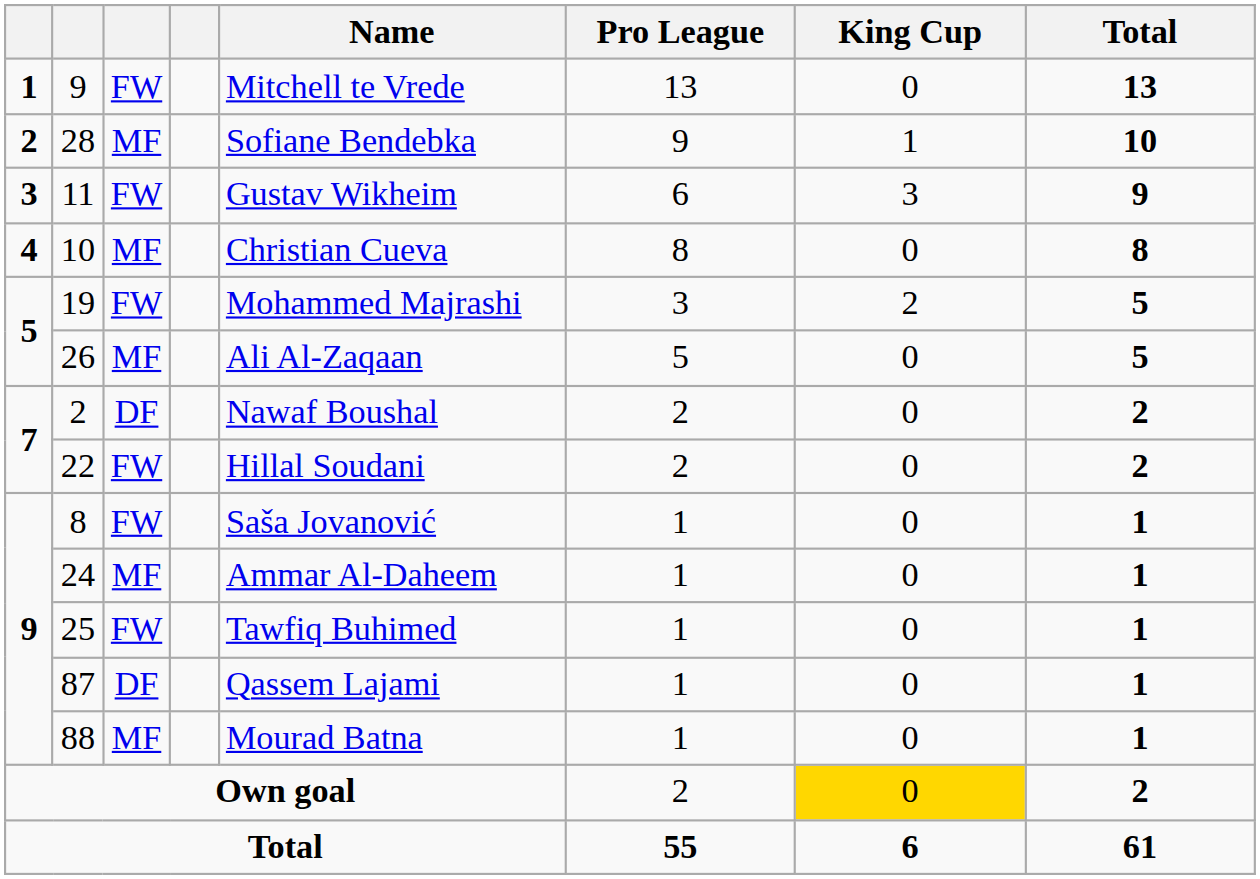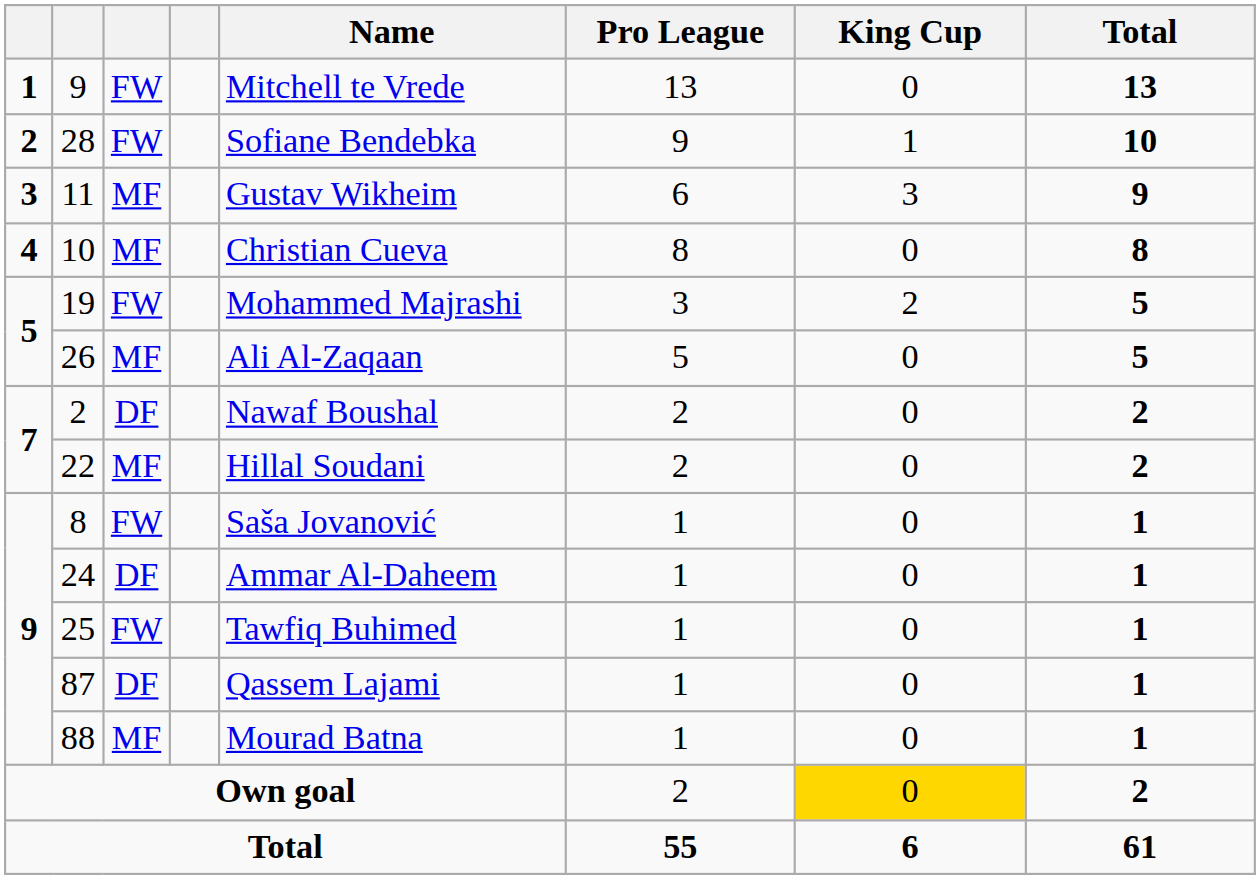 <table class="wikitable" style="text-align:center">
 <tr>
 <th width=15></th>
 <th width=15></th>
 <th width=15></th>
 <th width=15></th>
 <th width=155>Name</th>
 <th width=100>Pro League</th>
 <th width=100>King Cup</th>
 <th width=100>Total</th>
 </tr>
 <tr>
 <td><strong>1</strong></td>
 <td>9</td>
 <td><a href='#'>FW</a></td>
 <td></td>
 <td align=left><a href='#'>Mitchell te Vrede</a></td>
 <td>13</td>
 <td>0</td>
 <td><strong>13</strong></td>
 </tr>
 <tr>
 <td><strong>2</strong></td>
 <td>28</td>
-<td><a href='#'>MF</a></td>
+<td><a href='#'>FW</a></td>
 <td></td>
 <td align=left><a href='#'>Sofiane Bendebka</a></td>
 <td>9</td>
 <td>1</td>
 <td><strong>10</strong></td>
 </tr>
 <tr>
 <td><strong>3</strong></td>
 <td>11</td>
-<td><a href='#'>FW</a></td>
+<td><a href='#'>MF</a></td>
 <td></td>
 <td align=left><a href='#'>Gustav Wikheim</a></td>
 <td>6</td>
 <td>3</td>
 <td><strong>9</strong></td>
 </tr>
 <tr>
 <td><strong>4</strong></td>
 <td>10</td>
 <td><a href='#'>MF</a></td>
 <td></td>
 <td align=left><a href='#'>Christian Cueva</a></td>
 <td>8</td>
 <td>0</td>
 <td><strong>8</strong></td>
 </tr>
 <tr>
 <td rowspan=2><strong>5</strong></td>
 <td>19</td>
 <td><a href='#'>FW</a></td>
 <td></td>
 <td align=left><a href='#'>Mohammed Majrashi</a></td>
 <td>3</td>
 <td>2</td>
 <td><strong>5</strong></td>
 </tr>
 <tr>
 <td>26</td>
 <td><a href='#'>MF</a></td>
 <td></td>
 <td align=left><a href='#'>Ali Al-Zaqaan</a></td>
 <td>5</td>
 <td>0</td>
 <td><strong>5</strong></td>
 </tr>
 <tr>
 <td rowspan=2><strong>7</strong></td>
 <td>2</td>
 <td><a href='#'>DF</a></td>
 <td></td>
 <td align=left><a href='#'>Nawaf Boushal</a></td>
 <td>2</td>
 <td>0</td>
 <td><strong>2</strong></td>
 </tr>
 <tr>
 <td>22</td>
-<td><a href='#'>FW</a></td>
+<td><a href='#'>MF</a></td>
 <td></td>
 <td align=left><a href='#'>Hillal Soudani</a></td>
 <td>2</td>
 <td>0</td>
 <td><strong>2</strong></td>
 </tr>
 <tr>
 <td rowspan=5><strong>9</strong></td>
 <td>8</td>
 <td><a href='#'>FW</a></td>
 <td></td>
 <td align=left><a href='#'>Saša Jovanović</a></td>
 <td>1</td>
 <td>0</td>
 <td><strong>1</strong></td>
 </tr>
 <tr>
 <td>24</td>
-<td><a href='#'>MF</a></td>
+<td><a href='#'>DF</a></td>
 <td></td>
 <td align=left><a href='#'>Ammar Al-Daheem</a></td>
 <td>1</td>
 <td>0</td>
 <td><strong>1</strong></td>
 </tr>
 <tr>
 <td>25</td>
 <td><a href='#'>FW</a></td>
 <td></td>
 <td align=left><a href='#'>Tawfiq Buhimed</a></td>
 <td>1</td>
 <td>0</td>
 <td><strong>1</strong></td>
 </tr>
 <tr>
 <td>87</td>
 <td><a href='#'>DF</a></td>
 <td></td>
 <td align=left><a href='#'>Qassem Lajami</a></td>
 <td>1</td>
 <td>0</td>
 <td><strong>1</strong></td>
 </tr>
 <tr>
 <td>88</td>
 <td><a href='#'>MF</a></td>
 <td></td>
 <td align=left><a href='#'>Mourad Batna</a></td>
 <td>1</td>
 <td>0</td>
 <td><strong>1</strong></td>
 </tr>
 <tr>
 <td colspan=5><strong>Own goal</strong></td>
 <td>2</td>
 <td style="background: gold;">0</td>
 <td><strong>2</strong></td>
 </tr>
 <tr>
 <td colspan=5><strong>Total</strong></td>
 <td><strong>55</strong></td>
 <td><strong>6</strong></td>
 <td><strong>61</strong></td>
 </tr>
 </table>
